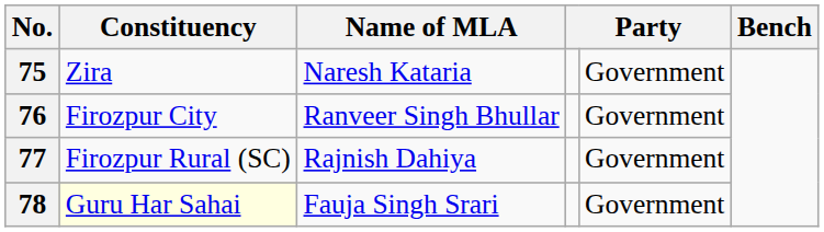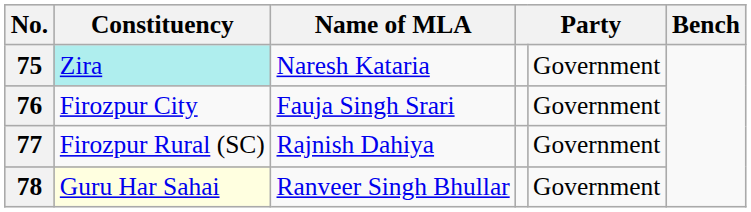 <table class="wikitable sortable">
 <tr>
 <th>No.</th>
 <th>Constituency</th>
 <th>Name of MLA</th>
 <th colspan="2">Party</th>
 <th>Bench</th>
 </tr>
 <tr>
 <th>75</th>
-<td><a href='#'>Zira</a></td>
+<td style="background: paleturquoise;"><a href='#'>Zira</a></td>
 <td><a href='#'>Naresh Kataria</a></td>
 <td></td>
 <td>Government</td>
 </tr>
 <tr>
 <th>76</th>
 <td><a href='#'>Firozpur City</a></td>
-<td><a href='#'>Ranveer Singh Bhullar</a></td>
+<td><a href='#'>Fauja Singh Srari</a></td>
 <td></td>
 <td>Government</td>
 </tr>
 <tr>
 <th>77</th>
 <td><a href='#'>Firozpur Rural</a> (SC)</td>
 <td><a href='#'>Rajnish Dahiya</a></td>
 <td></td>
 <td>Government</td>
 </tr>
 <tr>
 <th>78</th>
 <td style="background: lightyellow;"><a href='#'>Guru Har Sahai</a></td>
-<td><a href='#'>Fauja Singh Srari</a></td>
+<td><a href='#'>Ranveer Singh Bhullar</a></td>
 <td></td>
 <td>Government</td>
 </tr>
 </table>
